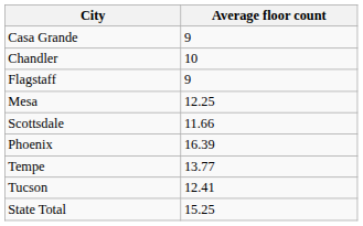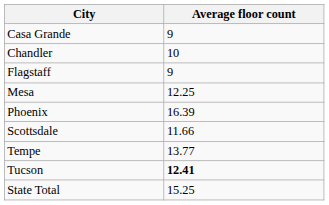 <table class="wikitable sortable">
 <tr>
 <th class="unsortable" style="width:200px;">City</th>
 <th class="unsortable" style="width:200px;">Average floor count</th>
 </tr>
 <tr>
 <td>Casa Grande</td>
 <td>9</td>
 </tr>
 <tr>
 <td>Chandler</td>
 <td>10</td>
 </tr>
 <tr>
 <td>Flagstaff</td>
 <td>9</td>
 </tr>
 <tr>
 <td>Mesa</td>
 <td>12.25</td>
 </tr>
 <tr>
+<td>Phoenix</td>
+<td>16.39</td>
+</tr>
+<tr>
 <td>Scottsdale</td>
 <td>11.66</td>
-</tr>
-<tr>
-<td>Phoenix</td>
-<td>16.39</td>
 </tr>
 <tr>
 <td>Tempe</td>
 <td>13.77</td>
 </tr>
 <tr>
 <td>Tucson</td>
-<td>12.41</td>
+<td><strong>12.41</strong></td>
 </tr>
 <tr>
 <td style="width: 200px;">State Total</td>
 <td style="width: 200px;">15.25</td>
 </tr>
 </table>
